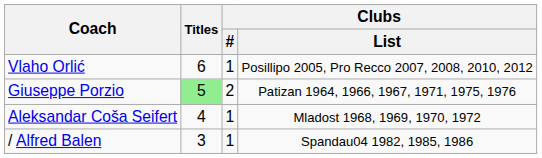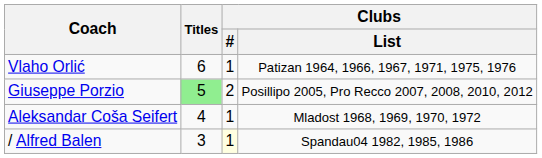 <table class="wikitable sortable" style="border:1px solid #AAAAAA">
 <tr bgcolor="#EFEFEF">
 <th rowspan=2>Coach</th>
 <th rowspan=2><small>Titles</small></th>
 <th colspan=2>Clubs</th>
 </tr>
 <tr>
 <th>#</th>
 <th>List</th>
 </tr>
 <tr align="center">
 <td align="left"> <a href='#'>Vlaho Orlić</a></td>
 <td>6</td>
 <td>1</td>
-<td><small>Posillipo 2005, Pro Recco 2007, 2008, 2010, 2012</small></td>
+<td><small>Patizan 1964, 1966, 1967, 1971, 1975, 1976</small></td>
 </tr>
 <tr align="center">
 <td align="left"> <a href='#'>Giuseppe Porzio</a></td>
 <td style="background: lightgreen;">5</td>
 <td>2</td>
-<td><small>Patizan 1964, 1966, 1967, 1971, 1975, 1976</small></td>
+<td><small>Posillipo 2005, Pro Recco 2007, 2008, 2010, 2012</small></td>
 </tr>
 <tr align="center">
 <td align="left"> <a href='#'>Aleksandar Coša Seifert</a></td>
 <td>4</td>
 <td>1</td>
 <td><small>Mladost 1968, 1969, 1970, 1972</small></td>
 </tr>
 <tr align="center">
 <td align="left">/ <a href='#'>Alfred Balen</a></td>
 <td>3</td>
-<td>1</td>
+<td style="background: lightyellow;">1</td>
 <td><small>Spandau04 1982, 1985, 1986</small></td>
 </tr>
 </table>
